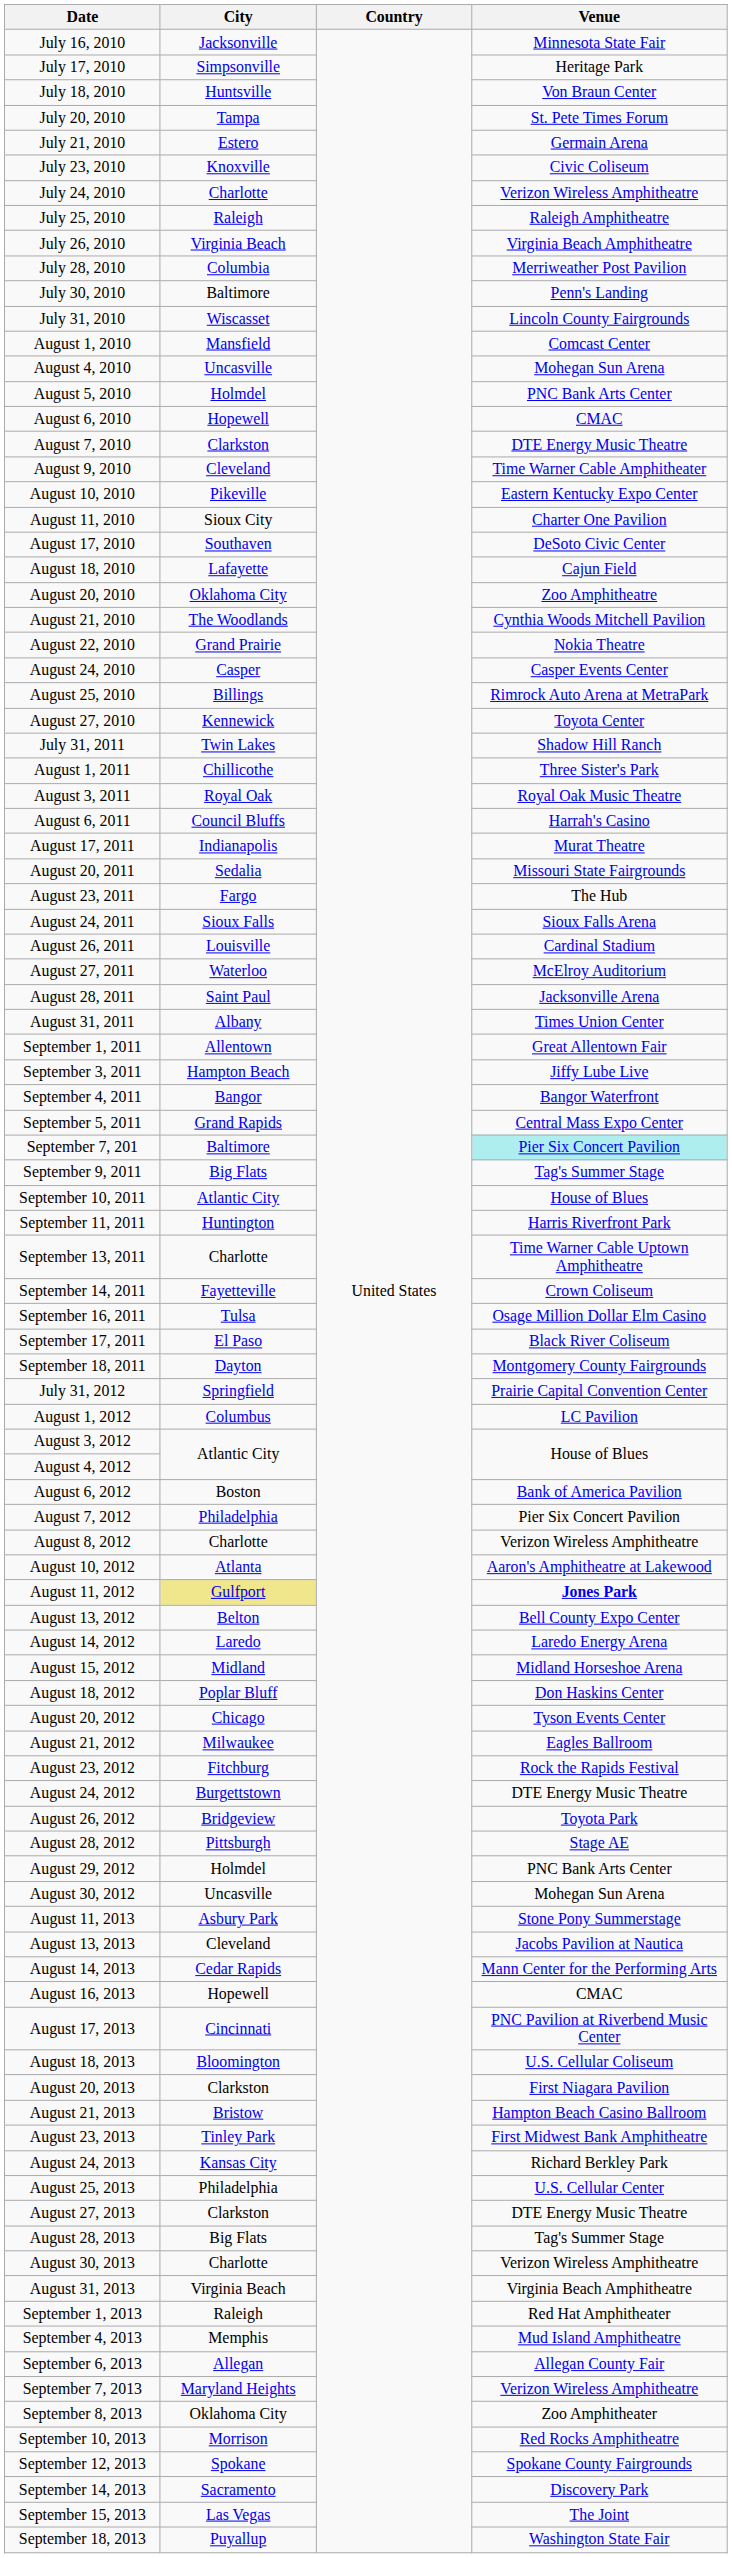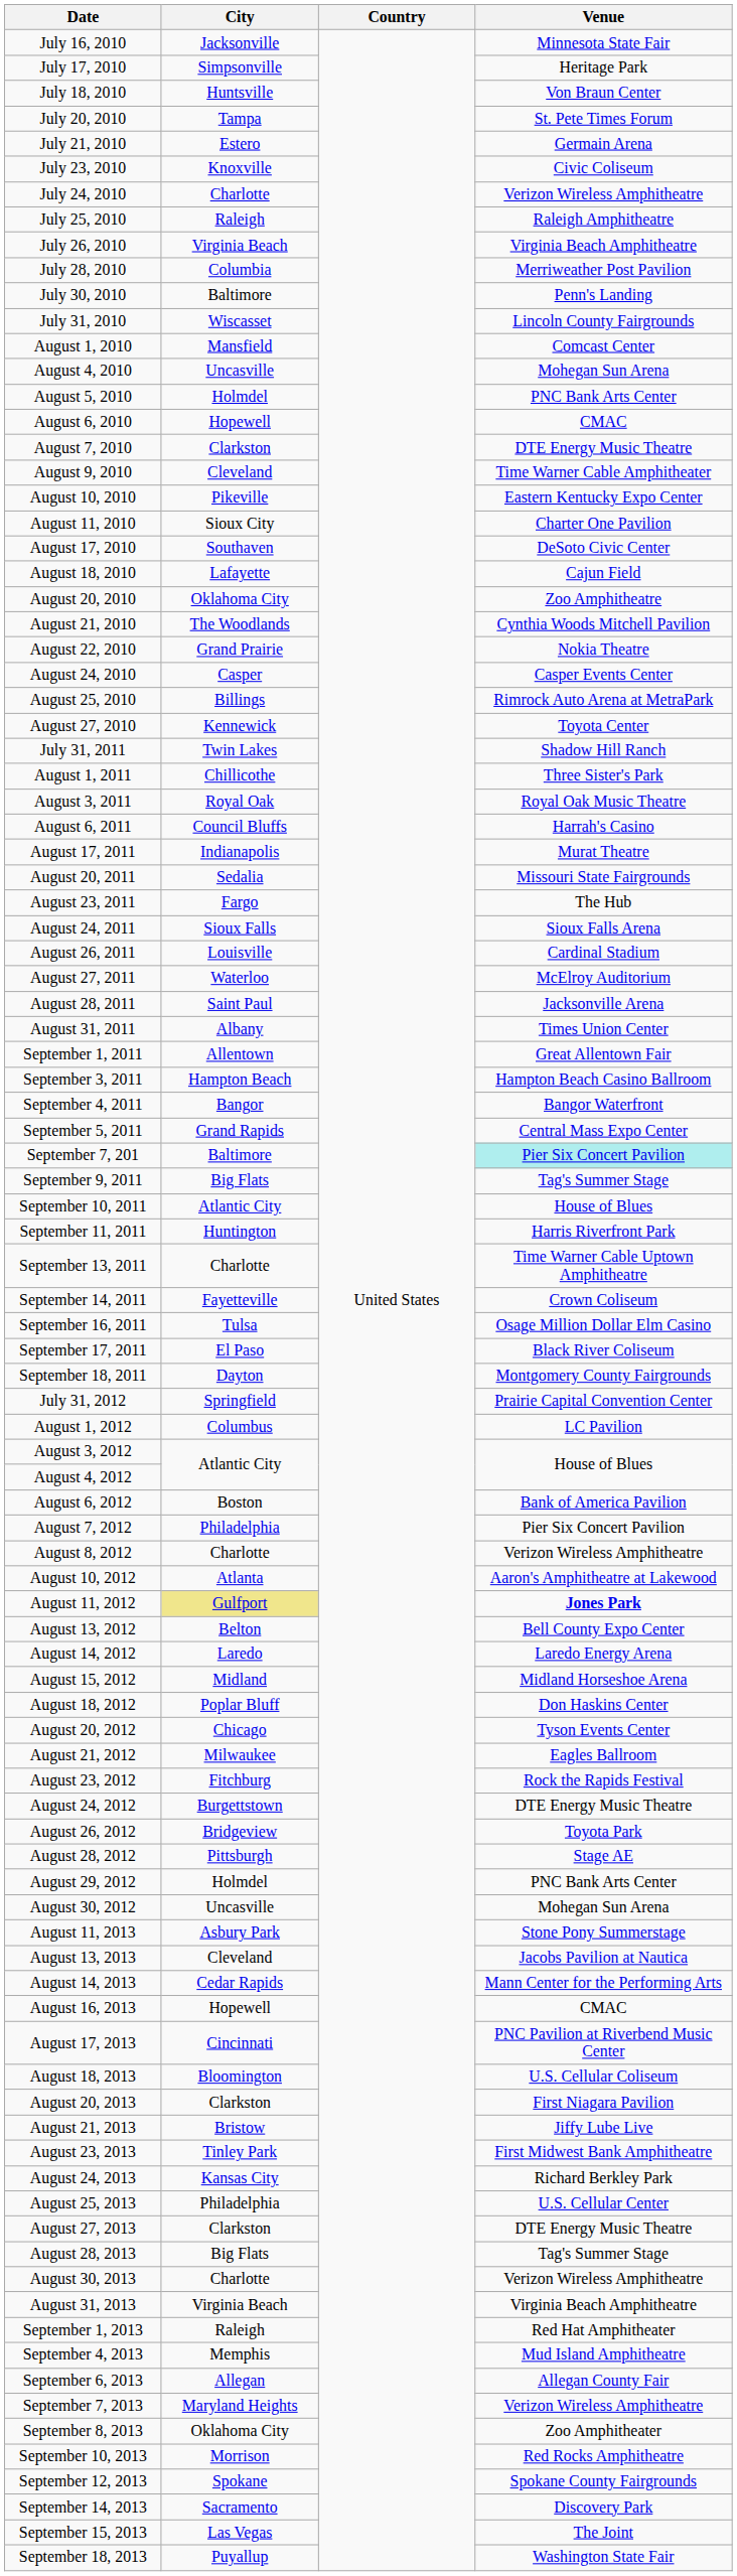 <table class="wikitable" style="text-align:center;">
 <tr>
 <th style="width:150px;">Date</th>
 <th style="width:150px;">City</th>
 <th style="width:150px;">Country</th>
 <th style="width:250px;">Venue</th>
 </tr>
 <tr>
 <td>July 16, 2010</td>
 <td><a href='#'>Jacksonville</a></td>
 <td rowspan="99">United States</td>
 <td><a href='#'>Minnesota State Fair</a></td>
 </tr>
 <tr>
 <td>July 17, 2010</td>
 <td><a href='#'>Simpsonville</a></td>
 <td>Heritage Park</td>
 </tr>
 <tr>
 <td>July 18, 2010</td>
 <td><a href='#'>Huntsville</a></td>
 <td><a href='#'>Von Braun Center</a></td>
 </tr>
 <tr>
 <td>July 20, 2010</td>
 <td><a href='#'>Tampa</a></td>
 <td><a href='#'>St. Pete Times Forum</a></td>
 </tr>
 <tr>
 <td>July 21, 2010</td>
 <td><a href='#'>Estero</a></td>
 <td><a href='#'>Germain Arena</a></td>
 </tr>
 <tr>
 <td>July 23, 2010</td>
 <td><a href='#'>Knoxville</a></td>
 <td><a href='#'>Civic Coliseum</a></td>
 </tr>
 <tr>
 <td>July 24, 2010</td>
 <td><a href='#'>Charlotte</a></td>
 <td><a href='#'>Verizon Wireless Amphitheatre</a></td>
 </tr>
 <tr>
 <td>July 25, 2010</td>
 <td><a href='#'>Raleigh</a></td>
 <td><a href='#'>Raleigh Amphitheatre</a></td>
 </tr>
 <tr>
 <td>July 26, 2010</td>
 <td><a href='#'>Virginia Beach</a></td>
 <td><a href='#'>Virginia Beach Amphitheatre</a></td>
 </tr>
 <tr>
 <td>July 28, 2010</td>
 <td><a href='#'>Columbia</a></td>
 <td><a href='#'>Merriweather Post Pavilion</a></td>
 </tr>
 <tr>
 <td>July 30, 2010</td>
 <td>Baltimore</td>
 <td><a href='#'>Penn's Landing</a></td>
 </tr>
 <tr>
 <td>July 31, 2010</td>
 <td><a href='#'>Wiscasset</a></td>
 <td><a href='#'>Lincoln County Fairgrounds</a></td>
 </tr>
 <tr>
 <td>August 1, 2010</td>
 <td><a href='#'>Mansfield</a></td>
 <td><a href='#'>Comcast Center</a></td>
 </tr>
 <tr>
 <td>August 4, 2010</td>
 <td><a href='#'>Uncasville</a></td>
 <td><a href='#'>Mohegan Sun Arena</a></td>
 </tr>
 <tr>
 <td>August 5, 2010</td>
 <td><a href='#'>Holmdel</a></td>
 <td><a href='#'>PNC Bank Arts Center</a></td>
 </tr>
 <tr>
 <td>August 6, 2010</td>
 <td><a href='#'>Hopewell</a></td>
 <td><a href='#'>CMAC</a></td>
 </tr>
 <tr>
 <td>August 7, 2010</td>
 <td><a href='#'>Clarkston</a></td>
 <td><a href='#'>DTE Energy Music Theatre</a></td>
 </tr>
 <tr>
 <td>August 9, 2010</td>
 <td><a href='#'>Cleveland</a></td>
 <td><a href='#'>Time Warner Cable Amphitheater</a></td>
 </tr>
 <tr>
 <td>August 10, 2010</td>
 <td><a href='#'>Pikeville</a></td>
 <td><a href='#'>Eastern Kentucky Expo Center</a></td>
 </tr>
 <tr>
 <td>August 11, 2010</td>
 <td>Sioux City</td>
 <td><a href='#'>Charter One Pavilion</a></td>
 </tr>
 <tr>
 <td>August 17, 2010</td>
 <td><a href='#'>Southaven</a></td>
 <td><a href='#'>DeSoto Civic Center</a></td>
 </tr>
 <tr>
 <td>August 18, 2010</td>
 <td><a href='#'>Lafayette</a></td>
 <td><a href='#'>Cajun Field</a></td>
 </tr>
 <tr>
 <td>August 20, 2010</td>
 <td><a href='#'>Oklahoma City</a></td>
 <td><a href='#'>Zoo Amphitheatre</a></td>
 </tr>
 <tr>
 <td>August 21, 2010</td>
 <td><a href='#'>The Woodlands</a></td>
 <td><a href='#'>Cynthia Woods Mitchell Pavilion</a></td>
 </tr>
 <tr>
 <td>August 22, 2010</td>
 <td><a href='#'>Grand Prairie</a></td>
 <td><a href='#'>Nokia Theatre</a></td>
 </tr>
 <tr>
 <td>August 24, 2010</td>
 <td><a href='#'>Casper</a></td>
 <td><a href='#'>Casper Events Center</a></td>
 </tr>
 <tr>
 <td>August 25, 2010</td>
 <td><a href='#'>Billings</a></td>
 <td><a href='#'>Rimrock Auto Arena at MetraPark</a></td>
 </tr>
 <tr>
 <td>August 27, 2010</td>
 <td><a href='#'>Kennewick</a></td>
 <td><a href='#'>Toyota Center</a></td>
 </tr>
 <tr>
 <td>July 31, 2011</td>
 <td><a href='#'>Twin Lakes</a></td>
 <td><a href='#'>Shadow Hill Ranch</a></td>
 </tr>
 <tr>
 <td>August 1, 2011</td>
 <td><a href='#'>Chillicothe</a></td>
 <td><a href='#'>Three Sister's Park</a></td>
 </tr>
 <tr>
 <td>August 3, 2011</td>
 <td><a href='#'>Royal Oak</a></td>
 <td><a href='#'>Royal Oak Music Theatre</a></td>
 </tr>
 <tr>
 <td>August 6, 2011</td>
 <td><a href='#'>Council Bluffs</a></td>
 <td><a href='#'>Harrah's Casino</a></td>
 </tr>
 <tr>
 <td>August 17, 2011</td>
 <td><a href='#'>Indianapolis</a></td>
 <td><a href='#'>Murat Theatre</a></td>
 </tr>
 <tr>
 <td>August 20, 2011</td>
 <td><a href='#'>Sedalia</a></td>
 <td><a href='#'>Missouri State Fairgrounds</a></td>
 </tr>
 <tr>
 <td>August 23, 2011</td>
 <td><a href='#'>Fargo</a></td>
 <td>The Hub</td>
 </tr>
 <tr>
 <td>August 24, 2011</td>
 <td><a href='#'>Sioux Falls</a></td>
 <td><a href='#'>Sioux Falls Arena</a></td>
 </tr>
 <tr>
 <td>August 26, 2011</td>
 <td><a href='#'>Louisville</a></td>
 <td><a href='#'>Cardinal Stadium</a></td>
 </tr>
 <tr>
 <td>August 27, 2011</td>
 <td><a href='#'>Waterloo</a></td>
 <td><a href='#'>McElroy Auditorium</a></td>
 </tr>
 <tr>
 <td>August 28, 2011</td>
 <td><a href='#'>Saint Paul</a></td>
 <td><a href='#'>Jacksonville Arena</a></td>
 </tr>
 <tr>
 <td>August 31, 2011</td>
 <td><a href='#'>Albany</a></td>
 <td><a href='#'>Times Union Center</a></td>
 </tr>
 <tr>
 <td>September 1, 2011</td>
 <td><a href='#'>Allentown</a></td>
 <td><a href='#'>Great Allentown Fair</a></td>
 </tr>
 <tr>
 <td>September 3, 2011</td>
 <td><a href='#'>Hampton Beach</a></td>
-<td><a href='#'>Jiffy Lube Live</a></td>
+<td><a href='#'>Hampton Beach Casino Ballroom</a></td>
 </tr>
 <tr>
 <td>September 4, 2011</td>
 <td><a href='#'>Bangor</a></td>
 <td><a href='#'>Bangor Waterfront</a></td>
 </tr>
 <tr>
 <td>September 5, 2011</td>
 <td><a href='#'>Grand Rapids</a></td>
 <td><a href='#'>Central Mass Expo Center</a></td>
 </tr>
 <tr>
 <td>September 7, 201</td>
 <td><a href='#'>Baltimore</a></td>
 <td style="background: paleturquoise;"><a href='#'>Pier Six Concert Pavilion</a></td>
 </tr>
 <tr>
 <td>September 9, 2011</td>
 <td><a href='#'>Big Flats</a></td>
 <td><a href='#'>Tag's Summer Stage</a></td>
 </tr>
 <tr>
 <td>September 10, 2011</td>
 <td><a href='#'>Atlantic City</a></td>
 <td><a href='#'>House of Blues</a></td>
 </tr>
 <tr>
 <td>September 11, 2011</td>
 <td><a href='#'>Huntington</a></td>
 <td><a href='#'>Harris Riverfront Park</a></td>
 </tr>
 <tr>
 <td>September 13, 2011</td>
 <td>Charlotte</td>
 <td><a href='#'>Time Warner Cable Uptown Amphitheatre</a></td>
 </tr>
 <tr>
 <td>September 14, 2011</td>
 <td><a href='#'>Fayetteville</a></td>
 <td><a href='#'>Crown Coliseum</a></td>
 </tr>
 <tr>
 <td>September 16, 2011</td>
 <td><a href='#'>Tulsa</a></td>
 <td><a href='#'>Osage Million Dollar Elm Casino</a></td>
 </tr>
 <tr>
 <td>September 17, 2011</td>
 <td><a href='#'>El Paso</a></td>
 <td><a href='#'>Black River Coliseum</a></td>
 </tr>
 <tr>
 <td>September 18, 2011</td>
 <td><a href='#'>Dayton</a></td>
 <td><a href='#'>Montgomery County Fairgrounds</a></td>
 </tr>
 <tr>
 <td>July 31, 2012</td>
 <td><a href='#'>Springfield</a></td>
 <td><a href='#'>Prairie Capital Convention Center</a></td>
 </tr>
 <tr>
 <td>August 1, 2012</td>
 <td><a href='#'>Columbus</a></td>
 <td><a href='#'>LC Pavilion</a></td>
 </tr>
 <tr>
 <td>August 3, 2012</td>
 <td rowspan="2">Atlantic City</td>
 <td rowspan="2">House of Blues</td>
 </tr>
 <tr>
 <td>August 4, 2012</td>
 </tr>
 <tr>
 <td>August 6, 2012</td>
 <td>Boston</td>
 <td><a href='#'>Bank of America Pavilion</a></td>
 </tr>
 <tr>
 <td>August 7, 2012</td>
 <td><a href='#'>Philadelphia</a></td>
 <td>Pier Six Concert Pavilion</td>
 </tr>
 <tr>
 <td>August 8, 2012</td>
 <td>Charlotte</td>
 <td>Verizon Wireless Amphitheatre</td>
 </tr>
 <tr>
 <td>August 10, 2012</td>
 <td><a href='#'>Atlanta</a></td>
 <td><a href='#'>Aaron's Amphitheatre at Lakewood</a></td>
 </tr>
 <tr>
 <td>August 11, 2012</td>
 <td style="background: khaki;"><a href='#'>Gulfport</a></td>
 <td><strong><a href='#'>Jones Park</a></strong></td>
 </tr>
 <tr>
 <td>August 13, 2012</td>
 <td><a href='#'>Belton</a></td>
 <td><a href='#'>Bell County Expo Center</a></td>
 </tr>
 <tr>
 <td>August 14, 2012</td>
 <td><a href='#'>Laredo</a></td>
 <td><a href='#'>Laredo Energy Arena</a></td>
 </tr>
 <tr>
 <td>August 15, 2012</td>
 <td><a href='#'>Midland</a></td>
 <td><a href='#'>Midland Horseshoe Arena</a></td>
 </tr>
 <tr>
 <td>August 18, 2012</td>
 <td><a href='#'>Poplar Bluff</a></td>
 <td><a href='#'>Don Haskins Center</a></td>
 </tr>
 <tr>
 <td>August 20, 2012</td>
 <td><a href='#'>Chicago</a></td>
 <td><a href='#'>Tyson Events Center</a></td>
 </tr>
 <tr>
 <td>August 21, 2012</td>
 <td><a href='#'>Milwaukee</a></td>
 <td><a href='#'>Eagles Ballroom</a></td>
 </tr>
 <tr>
 <td>August 23, 2012</td>
 <td><a href='#'>Fitchburg</a></td>
 <td><a href='#'>Rock the Rapids Festival</a></td>
 </tr>
 <tr>
 <td>August 24, 2012</td>
 <td><a href='#'>Burgettstown</a></td>
 <td>DTE Energy Music Theatre</td>
 </tr>
 <tr>
 <td>August 26, 2012</td>
 <td><a href='#'>Bridgeview</a></td>
 <td><a href='#'>Toyota Park</a></td>
 </tr>
 <tr>
 <td>August 28, 2012</td>
 <td><a href='#'>Pittsburgh</a></td>
 <td><a href='#'>Stage AE</a></td>
 </tr>
 <tr>
 <td>August 29, 2012</td>
 <td>Holmdel</td>
 <td>PNC Bank Arts Center</td>
 </tr>
 <tr>
 <td>August 30, 2012</td>
 <td>Uncasville</td>
 <td>Mohegan Sun Arena</td>
 </tr>
 <tr>
 <td>August 11, 2013</td>
 <td><a href='#'>Asbury Park</a></td>
 <td><a href='#'>Stone Pony Summerstage</a></td>
 </tr>
 <tr>
 <td>August 13, 2013</td>
 <td>Cleveland</td>
 <td><a href='#'>Jacobs Pavilion at Nautica</a></td>
 </tr>
 <tr>
 <td>August 14, 2013</td>
 <td><a href='#'>Cedar Rapids</a></td>
 <td><a href='#'>Mann Center for the Performing Arts</a></td>
 </tr>
 <tr>
 <td>August 16, 2013</td>
 <td>Hopewell</td>
 <td>CMAC</td>
 </tr>
 <tr>
 <td>August 17, 2013</td>
 <td><a href='#'>Cincinnati</a></td>
 <td><a href='#'>PNC Pavilion at Riverbend Music Center</a></td>
 </tr>
 <tr>
 <td>August 18, 2013</td>
 <td><a href='#'>Bloomington</a></td>
 <td><a href='#'>U.S. Cellular Coliseum</a></td>
 </tr>
 <tr>
 <td>August 20, 2013</td>
 <td>Clarkston</td>
 <td><a href='#'>First Niagara Pavilion</a></td>
 </tr>
 <tr>
 <td>August 21, 2013</td>
 <td><a href='#'>Bristow</a></td>
-<td><a href='#'>Hampton Beach Casino Ballroom</a></td>
+<td><a href='#'>Jiffy Lube Live</a></td>
 </tr>
 <tr>
 <td>August 23, 2013</td>
 <td><a href='#'>Tinley Park</a></td>
 <td><a href='#'>First Midwest Bank Amphitheatre</a></td>
 </tr>
 <tr>
 <td>August 24, 2013</td>
 <td><a href='#'>Kansas City</a></td>
 <td>Richard Berkley Park</td>
 </tr>
 <tr>
 <td>August 25, 2013</td>
 <td>Philadelphia</td>
 <td><a href='#'>U.S. Cellular Center</a></td>
 </tr>
 <tr>
 <td>August 27, 2013</td>
 <td>Clarkston</td>
 <td>DTE Energy Music Theatre</td>
 </tr>
 <tr>
 <td>August 28, 2013</td>
 <td>Big Flats</td>
 <td>Tag's Summer Stage</td>
 </tr>
 <tr>
 <td>August 30, 2013</td>
 <td>Charlotte</td>
 <td>Verizon Wireless Amphitheatre</td>
 </tr>
 <tr>
 <td>August 31, 2013</td>
 <td>Virginia Beach</td>
 <td>Virginia Beach Amphitheatre</td>
 </tr>
 <tr>
 <td>September 1, 2013</td>
 <td>Raleigh</td>
 <td>Red Hat Amphitheater</td>
 </tr>
 <tr>
 <td>September 4, 2013</td>
 <td>Memphis</td>
 <td><a href='#'>Mud Island Amphitheatre</a></td>
 </tr>
 <tr>
 <td>September 6, 2013</td>
 <td><a href='#'>Allegan</a></td>
 <td><a href='#'>Allegan County Fair</a></td>
 </tr>
 <tr>
 <td>September 7, 2013</td>
 <td><a href='#'>Maryland Heights</a></td>
 <td><a href='#'>Verizon Wireless Amphitheatre</a></td>
 </tr>
 <tr>
 <td>September 8, 2013</td>
 <td>Oklahoma City</td>
 <td>Zoo Amphitheater</td>
 </tr>
 <tr>
 <td>September 10, 2013</td>
 <td><a href='#'>Morrison</a></td>
 <td><a href='#'>Red Rocks Amphitheatre</a></td>
 </tr>
 <tr>
 <td>September 12, 2013</td>
 <td><a href='#'>Spokane</a></td>
 <td><a href='#'>Spokane County Fairgrounds</a></td>
 </tr>
 <tr>
 <td>September 14, 2013</td>
 <td><a href='#'>Sacramento</a></td>
 <td><a href='#'>Discovery Park</a></td>
 </tr>
 <tr>
 <td>September 15, 2013</td>
 <td><a href='#'>Las Vegas</a></td>
 <td><a href='#'>The Joint</a></td>
 </tr>
 <tr>
 <td>September 18, 2013</td>
 <td><a href='#'>Puyallup</a></td>
 <td><a href='#'>Washington State Fair</a></td>
 </tr>
 </table>
